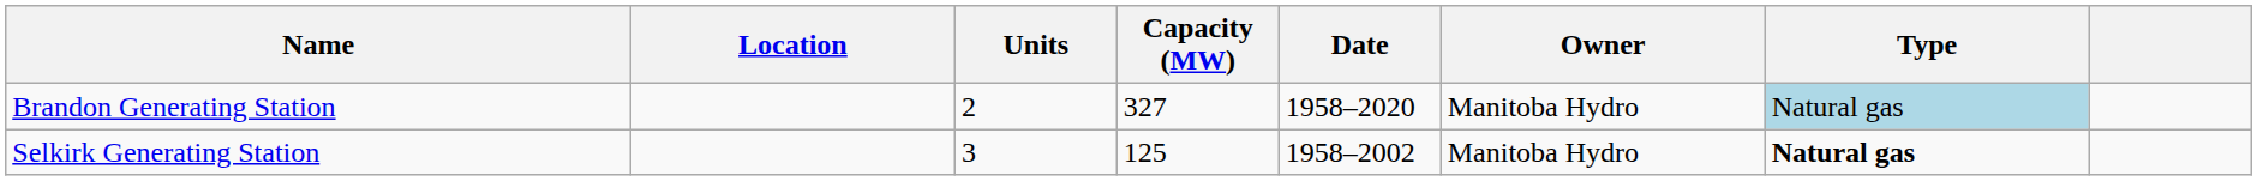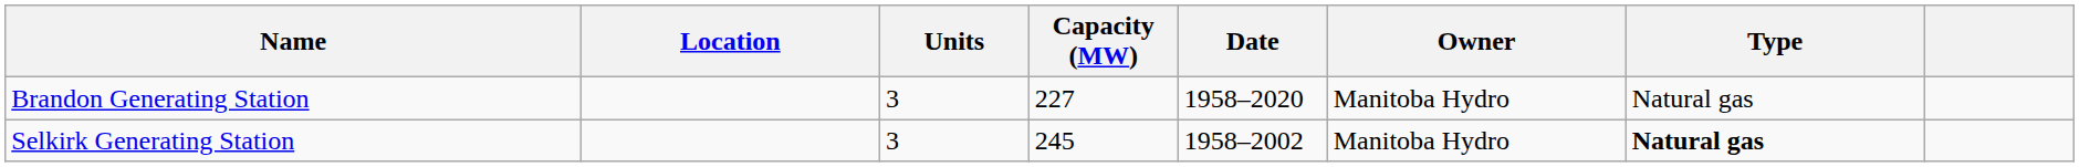 <table class="wikitable sortable">
 <tr>
 <th width="27%">Name</th>
 <th width="14%"><a href='#'>Location</a></th>
 <th width="7%">Units</th>
 <th width="7%">Capacity (<a href='#'>MW</a>)</th>
 <th width="7%">Date</th>
 <th width="14%">Owner</th>
 <th width="14%">Type</th>
 <th width="7%"></th>
 </tr>
 <tr>
 <td><a href='#'>Brandon Generating Station</a></td>
 <td></td>
-<td>2</td>
-<td>327</td>
+<td>3</td>
+<td>227</td>
 <td>1958–2020</td>
 <td>Manitoba Hydro</td>
-<td style="background: lightblue;">Natural gas</td>
+<td>Natural gas</td>
 <td></td>
 </tr>
 <tr>
 <td><a href='#'>Selkirk Generating Station</a></td>
 <td></td>
 <td>3</td>
-<td>125</td>
+<td>245</td>
 <td>1958–2002</td>
 <td>Manitoba Hydro</td>
 <td><strong>Natural gas</strong></td>
 <td></td>
 </tr>
 </table>
